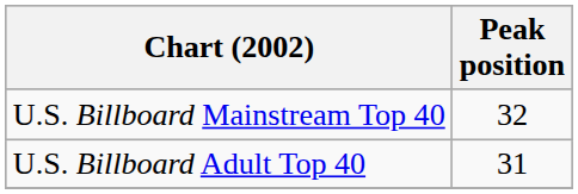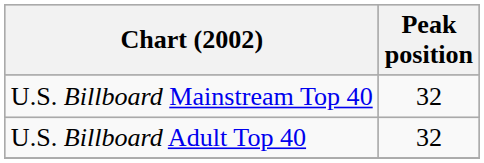 <table class="wikitable sortable">
 <tr>
 <th>Chart (2002)</th>
 <th>Peak<br>position</th>
 </tr>
 <tr>
 <td>U.S. <em>Billboard</em> <a href='#'>Mainstream Top 40</a></td>
 <td align="center">32</td>
 </tr>
 <tr>
 <td>U.S. <em>Billboard</em> <a href='#'>Adult Top 40</a></td>
-<td align="center">31</td>
+<td align="center">32</td>
 </tr>
 <tr>
 </tr>
 </table>
